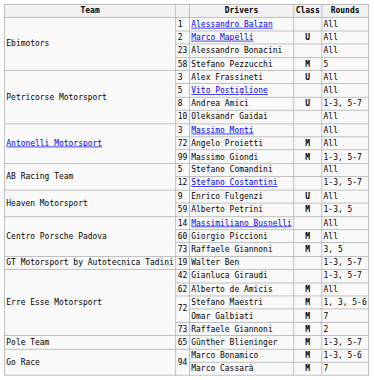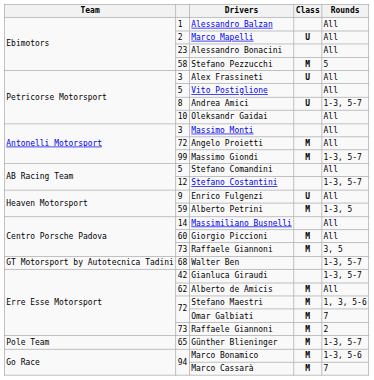 <table class="wikitable" style="font-size: 85%;">
 <tr>
 <th>Team</th>
 <th></th>
 <th>Drivers</th>
 <th>Class</th>
 <th>Rounds</th>
 </tr>
 <tr>
 <td rowspan=4> Ebimotors</td>
 <td>1</td>
 <td> <a href='#'>Alessandro Balzan</a></td>
 <td></td>
 <td>All</td>
 </tr>
 <tr>
 <td>2</td>
 <td> <a href='#'>Marco Mapelli</a></td>
 <td align=center><strong><span>U</span></strong></td>
 <td>All</td>
 </tr>
 <tr>
 <td>23</td>
 <td> Alessandro Bonacini</td>
 <td></td>
 <td>All</td>
 </tr>
 <tr>
 <td>58</td>
 <td> Stefano Pezzucchi</td>
 <td align=center><strong><span>M</span></strong></td>
 <td>5</td>
 </tr>
 <tr>
 <td rowspan=4> Petricorse Motorsport</td>
 <td>3</td>
 <td> Alex Frassineti</td>
 <td align=center><strong><span>U</span></strong></td>
 <td>All</td>
 </tr>
 <tr>
 <td>5</td>
 <td> <a href='#'>Vito Postiglione</a></td>
 <td></td>
 <td>All</td>
 </tr>
 <tr>
 <td>8</td>
 <td> Andrea Amici</td>
 <td align=center><strong><span>U</span></strong></td>
 <td>1-3, 5-7</td>
 </tr>
 <tr>
 <td>10</td>
 <td> Oleksandr Gaidai</td>
 <td></td>
 <td>All</td>
 </tr>
 <tr>
 <td rowspan=3> <a href='#'>Antonelli Motorsport</a></td>
 <td>3</td>
 <td> <a href='#'>Massimo Monti</a></td>
 <td></td>
 <td>All</td>
 </tr>
 <tr>
 <td>72</td>
 <td> Angelo Proietti</td>
 <td align=center><strong><span>M</span></strong></td>
 <td>All</td>
 </tr>
 <tr>
 <td>99</td>
 <td> Massimo Giondi</td>
 <td align=center><strong><span>M</span></strong></td>
 <td>1-3, 5-7</td>
 </tr>
 <tr>
 <td rowspan=2> AB Racing Team</td>
 <td>5</td>
 <td> Stefano Comandini</td>
 <td></td>
 <td>All</td>
 </tr>
 <tr>
 <td>12</td>
 <td> <a href='#'>Stefano Costantini</a></td>
 <td></td>
 <td>1-3, 5-7</td>
 </tr>
 <tr>
 <td rowspan=2> Heaven Motorsport</td>
 <td>9</td>
 <td> Enrico Fulgenzi</td>
 <td align=center><strong><span>U</span></strong></td>
 <td>All</td>
 </tr>
 <tr>
 <td>59</td>
 <td> Alberto Petrini</td>
 <td align=center><strong><span>M</span></strong></td>
 <td>1-3, 5</td>
 </tr>
 <tr>
 <td rowspan=3> Centro Porsche Padova</td>
 <td>14</td>
 <td> <a href='#'>Massimiliano Busnelli</a></td>
 <td></td>
 <td>All</td>
 </tr>
 <tr>
 <td>60</td>
 <td> Giorgio Piccioni</td>
 <td align=center><strong><span>M</span></strong></td>
 <td>All</td>
 </tr>
 <tr>
 <td>73</td>
 <td> Raffaele Giannoni</td>
 <td align=center><strong><span>M</span></strong></td>
 <td>3, 5</td>
 </tr>
 <tr>
 <td> GT Motorsport by Autotecnica Tadini</td>
-<td>19</td>
+<td>68</td>
 <td> Walter Ben</td>
 <td></td>
 <td>1-3, 5-7</td>
 </tr>
 <tr>
 <td rowspan=5> Erre Esse Motorsport</td>
 <td>42</td>
 <td> Gianluca Giraudi</td>
 <td></td>
 <td>1-3, 5-7</td>
 </tr>
 <tr>
 <td>62</td>
 <td> Alberto de Amicis</td>
 <td align=center><strong><span>M</span></strong></td>
 <td>All</td>
 </tr>
 <tr>
 <td rowspan=2>72</td>
 <td> Stefano Maestri</td>
 <td align=center><strong><span>M</span></strong></td>
 <td>1, 3, 5-6</td>
 </tr>
 <tr>
 <td> Omar Galbiati</td>
 <td align=center><strong><span>M</span></strong></td>
 <td>7</td>
 </tr>
 <tr>
 <td>73</td>
 <td> Raffaele Giannoni</td>
 <td align=center><strong><span>M</span></strong></td>
 <td>2</td>
 </tr>
 <tr>
 <td> Pole Team</td>
 <td>65</td>
 <td> Günther Blieninger</td>
 <td align=center><strong><span>M</span></strong></td>
 <td>1-3, 5-7</td>
 </tr>
 <tr>
 <td rowspan=2> Go Race</td>
 <td rowspan=2>94</td>
 <td> Marco Bonamico</td>
 <td align=center><strong><span>M</span></strong></td>
 <td>1-3, 5-6</td>
 </tr>
 <tr>
 <td> Marco Cassarà</td>
 <td align=center><strong><span>M</span></strong></td>
 <td>7</td>
 </tr>
 </table>
